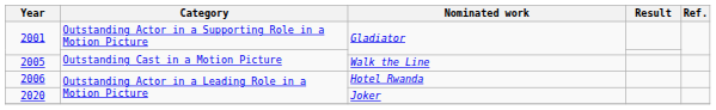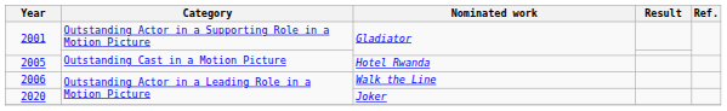 <table class=wikitable>
 <tr>
 <th scope="col" style="width:5em;">Year</th>
 <th scope="col" style="width:28em;">Category</th>
 <th scope="col" style="width:27em;">Nominated work</th>
 <th scope="col" style="width:5em;">Result</th>
 <th>Ref.</th>
 </tr>
 <tr>
 <td style="text-align:center;", rowspan="2"><a href='#'>2001</a></td>
 <td><a href='#'>Outstanding Actor in a Supporting Role in a Motion Picture</a></td>
 <td rowspan="2"><em><a href='#'>Gladiator</a></em></td>
 <td></td>
 <td rowspan="2" style="text-align:center;"></td>
 </tr>
 <tr>
 <td rowspan="2"><a href='#'>Outstanding Cast in a Motion Picture</a></td>
 <td></td>
 </tr>
 <tr>
 <td style="text-align:center;"><a href='#'>2005</a></td>
-<td><em><a href='#'>Walk the Line</a></em></td>
+<td><em><a href='#'>Hotel Rwanda</a></em></td>
 <td></td>
 <td style="text-align:center;"></td>
 </tr>
 <tr>
 <td style="text-align:center;"><a href='#'>2006</a></td>
 <td rowspan="2"><a href='#'>Outstanding Actor in a Leading Role in a Motion Picture</a></td>
-<td><em><a href='#'>Hotel Rwanda</a></em></td>
+<td><em><a href='#'>Walk the Line</a></em></td>
 <td></td>
 <td style="text-align:center;"></td>
 </tr>
 <tr>
 <td style="text-align:center;"><a href='#'>2020</a></td>
 <td><em><a href='#'>Joker</a></em></td>
 <td></td>
 <td style="text-align:center;"></td>
 </tr>
 <tr>
 </tr>
 </table>
